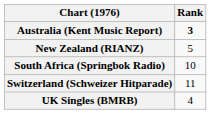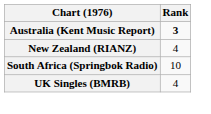 <table class="wikitable sortable plainrowheaders">
 <tr>
 <th scope="col">Chart (1976)</th>
 <th scope="col">Rank</th>
 </tr>
 <tr>
 <th scope="row">Australia (Kent Music Report)</th>
 <td style="text-align:center;"><strong>3</strong></td>
 </tr>
 <tr>
 <th scope="row">New Zealand (RIANZ)</th>
-<td style="text-align:center;">5</td>
+<td style="text-align:center;">4</td>
 </tr>
 <tr>
 <th scope="row">South Africa (Springbok Radio)</th>
 <td align="center">10</td>
 </tr>
 <tr>
-<th scope="row">Switzerland (Schweizer Hitparade)</th>
-<td style="text-align:center;">11</td>
-</tr>
-<tr>
 <th scope="row">UK Singles (BMRB)</th>
 <td style="text-align:center;">4</td>
 </tr>
 </table>
